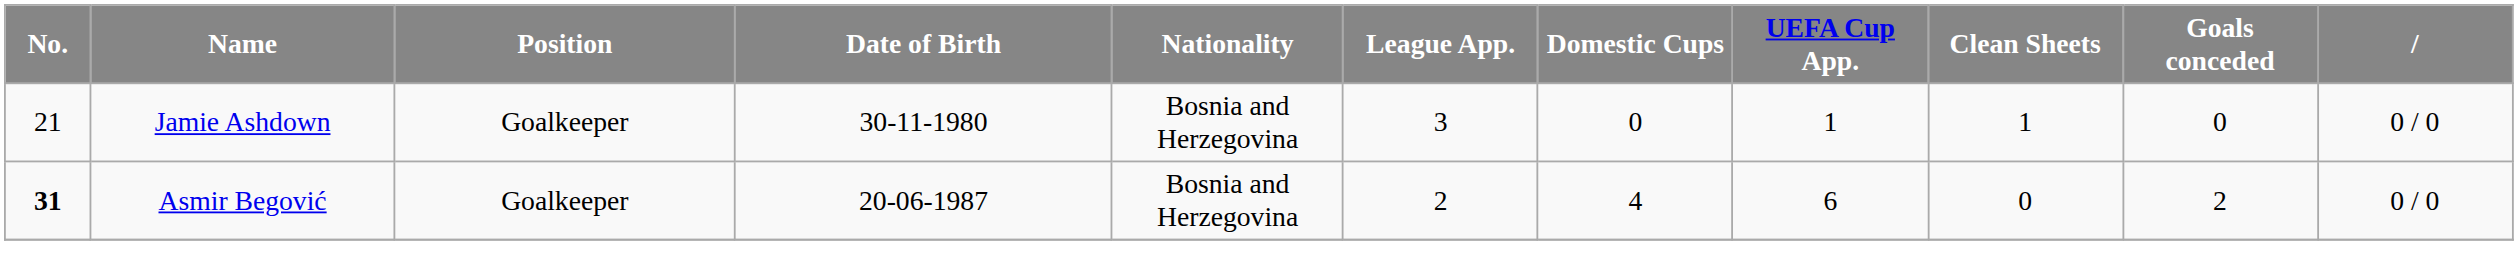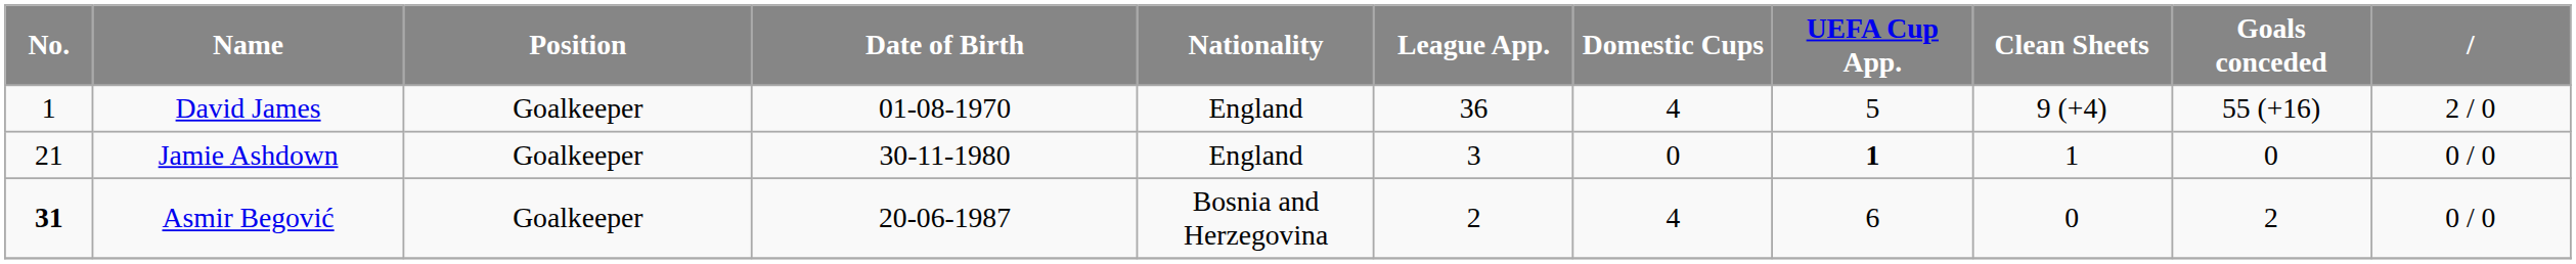 <table class="wikitable" bgcolor="#f7f8ff" style="font-size: 95%; text-align:center">
 <tr bgcolor="#868686" style="color: #ffffff">
 <td width="40" align="center"><strong>No.</strong></td>
 <td width="160" align="center"><strong>Name</strong></td>
 <td width="180" align="center"><strong>Position</strong></td>
 <td width="200" align="center"><strong>Date of Birth</strong></td>
 <td width="120" align="center"><strong>Nationality</strong></td>
 <td width="100" align="center"><strong>League App.</strong></td>
 <td width="100" align="center"><strong>Domestic Cups</strong></td>
 <td width="100" align="center"><strong><a href='#'>UEFA Cup</a> App.</strong></td>
 <td width="100" align="center"><strong>Clean Sheets</strong></td>
 <td width="100" align="center"><strong>Goals conceded</strong></td>
 <td width="100" align="center"><strong> / </strong></td>
 </tr>
 <tr bgcolor=>
+<td>1</td>
+<td><a href='#'>David James</a></td>
+<td>Goalkeeper</td>
+<td>01-08-1970</td>
+<td> England</td>
+<td>36</td>
+<td>4</td>
+<td>5</td>
+<td>9 (+4)</td>
+<td>55 (+16)</td>
+<td>2 / 0</td>
+</tr>
+<tr bgcolor=>
 <td>21</td>
 <td><a href='#'>Jamie Ashdown</a></td>
 <td>Goalkeeper</td>
 <td>30-11-1980</td>
-<td> Bosnia and Herzegovina</td>
+<td> England</td>
 <td>3</td>
 <td>0</td>
-<td>1</td>
+<td><strong>1</strong></td>
 <td>1</td>
 <td>0</td>
 <td>0 / 0</td>
 </tr>
 <tr bgcolor=>
 <td><strong>31</strong></td>
 <td><a href='#'>Asmir Begović</a></td>
 <td>Goalkeeper</td>
 <td>20-06-1987</td>
 <td> Bosnia and Herzegovina</td>
 <td>2</td>
 <td>4</td>
 <td>6</td>
 <td>0</td>
 <td>2</td>
 <td>0 / 0</td>
 </tr>
 <tr bgcolor=>
 </tr>
 </table>
